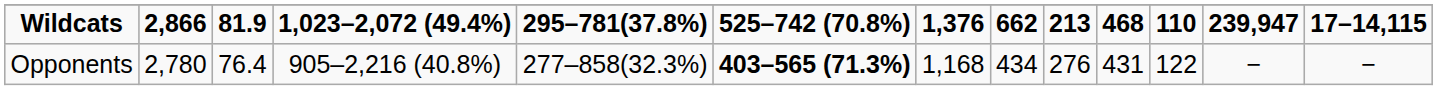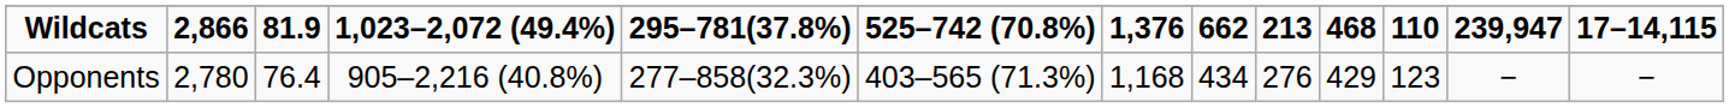 <table class="wikitable sortable">
 <tr>
 </tr>
 <tr style="text-align:center;">
 <td><strong>Wildcats</strong></td>
 <td><strong>2,866</strong></td>
 <td><strong>81.9</strong></td>
 <td><strong>1,023–2,072 (49.4%)</strong></td>
 <td><strong>295–781(37.8%)</strong></td>
 <td><strong>525–742 (70.8%)</strong></td>
 <td><strong>1,376</strong></td>
 <td><strong>662</strong></td>
 <td><strong>213</strong></td>
 <td><strong>468</strong></td>
 <td><strong>110</strong></td>
 <td><strong>239,947</strong></td>
 <td><strong>17–14,115</strong></td>
 </tr>
 <tr style="text-align:center;">
 <td>Opponents</td>
 <td>2,780</td>
 <td>76.4</td>
 <td>905–2,216 (40.8%)</td>
 <td>277–858(32.3%)</td>
-<td><strong>403–565 (71.3%)</strong></td>
+<td>403–565 (71.3%)</td>
 <td>1,168</td>
 <td>434</td>
 <td>276</td>
-<td>431</td>
-<td>122</td>
+<td>429</td>
+<td>123</td>
 <td>−</td>
 <td>−</td>
 </tr>
 </table>
